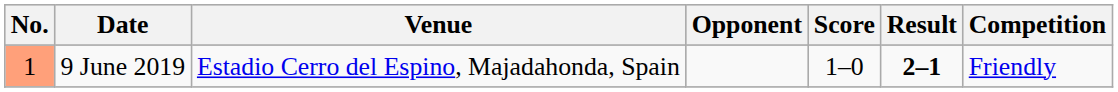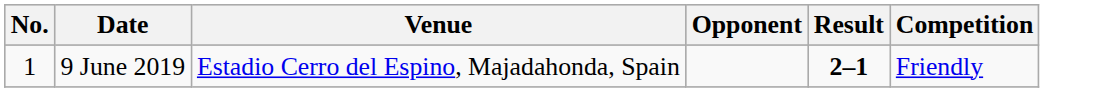 <table class="wikitable sortable">
 <tr>
 <th scope="col">No.</th>
 <th scope="col">Date</th>
 <th scope="col">Venue</th>
 <th scope="col">Opponent</th>
-<th scope="col">Score</th>
 <th scope="col">Result</th>
 <th scope="col">Competition</th>
 </tr>
 <tr>
-<td style="background: lightsalmon; text-align:center">1</td>
+<td style="text-align:center">1</td>
 <td>9 June 2019</td>
 <td><a href='#'>Estadio Cerro del Espino</a>, Majadahonda, Spain</td>
 <td></td>
-<td style="text-align:center">1–0</td>
 <td style="text-align:center"><strong>2–1</strong></td>
 <td><a href='#'>Friendly</a></td>
 </tr>
 </table>
